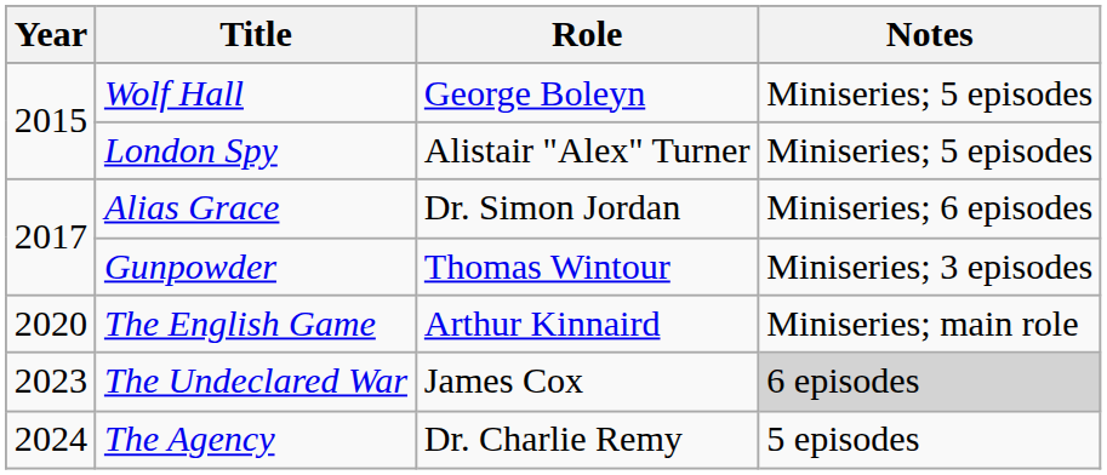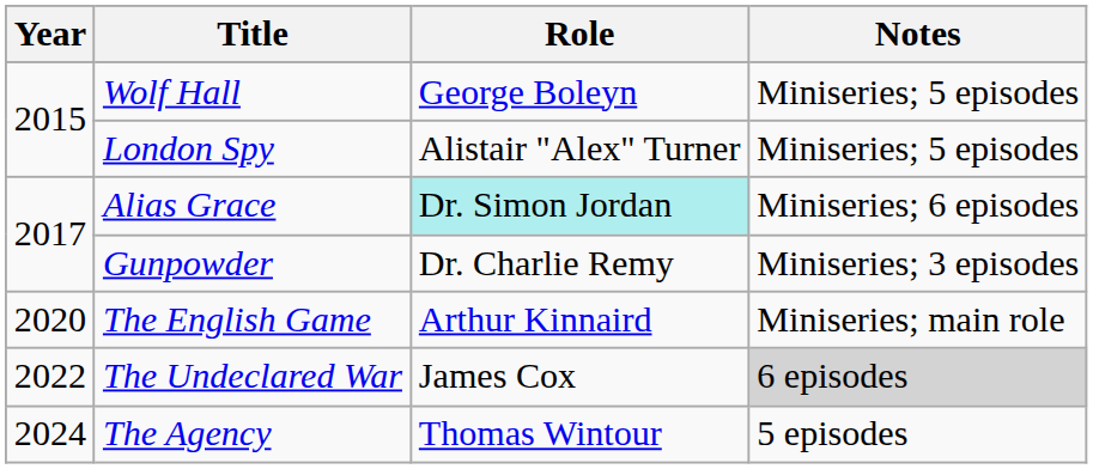 <table class="wikitable">
 <tr>
 <th>Year</th>
 <th>Title</th>
 <th>Role</th>
 <th>Notes</th>
 </tr>
 <tr>
 <td rowspan="2">2015</td>
 <td><em><a href='#'>Wolf Hall</a></em></td>
 <td><a href='#'>George Boleyn</a></td>
 <td>Miniseries; 5 episodes</td>
 </tr>
 <tr>
 <td><em><a href='#'>London Spy</a></em></td>
 <td>Alistair "Alex" Turner</td>
 <td>Miniseries; 5 episodes</td>
 </tr>
 <tr>
 <td rowspan="2">2017</td>
 <td><em><a href='#'>Alias Grace</a></em></td>
-<td>Dr. Simon Jordan</td>
+<td style="background: paleturquoise;">Dr. Simon Jordan</td>
 <td>Miniseries; 6 episodes</td>
 </tr>
 <tr>
 <td><em><a href='#'>Gunpowder</a></em></td>
-<td><a href='#'>Thomas Wintour</a></td>
+<td>Dr. Charlie Remy</td>
 <td>Miniseries; 3 episodes</td>
 </tr>
 <tr>
 <td>2020</td>
 <td><em><a href='#'>The English Game</a></em></td>
 <td><a href='#'>Arthur Kinnaird</a></td>
 <td>Miniseries; main role</td>
 </tr>
 <tr>
-<td>2023</td>
+<td>2022</td>
 <td><em><a href='#'>The Undeclared War</a></em></td>
 <td>James Cox</td>
 <td style="background: lightgrey;">6 episodes</td>
 </tr>
 <tr>
 <td>2024</td>
 <td><em><a href='#'>The Agency</a></em></td>
-<td>Dr. Charlie Remy</td>
+<td><a href='#'>Thomas Wintour</a></td>
 <td>5 episodes</td>
 </tr>
 </table>
